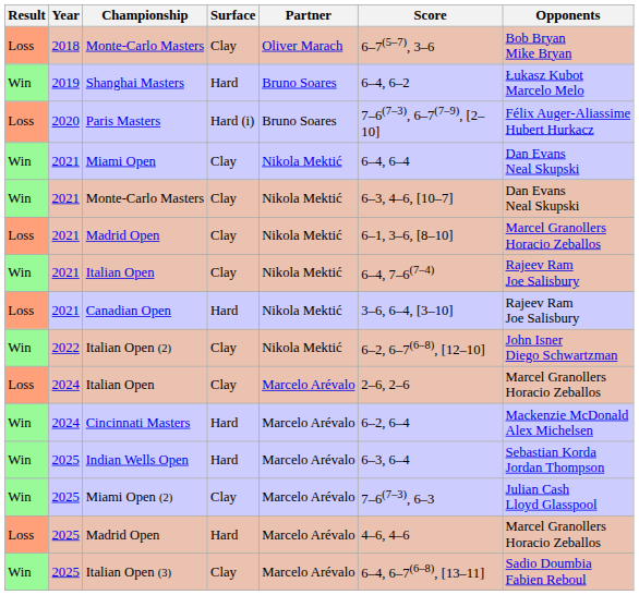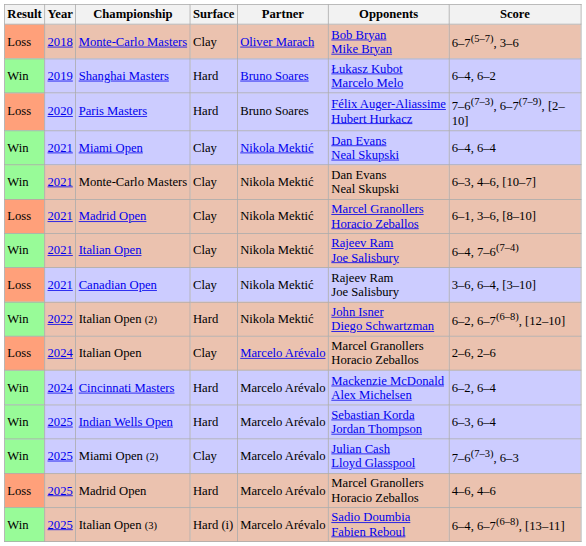 <table class="sortable wikitable">
 <tr>
 <th>Result</th>
 <th>Year</th>
 <th>Championship</th>
 <th>Surface</th>
 <th>Partner</th>
+<th>Opponents</th>
 <th class="unsortable" width=160>Score</th>
-<th>Opponents</th>
 </tr>
 <tr bgcolor=ebc2af>
 <td bgcolor=FFA07A>Loss</td>
 <td><a href='#'>2018</a></td>
 <td><a href='#'>Monte-Carlo Masters</a></td>
 <td>Clay</td>
 <td> <a href='#'>Oliver Marach</a></td>
+<td> <a href='#'>Bob Bryan</a><br> <a href='#'>Mike Bryan</a></td>
 <td>6–7<sup>(5–7)</sup>, 3–6</td>
-<td> <a href='#'>Bob Bryan</a><br> <a href='#'>Mike Bryan</a></td>
 </tr>
 <tr bgcolor=CCCCFF>
 <td bgcolor=98FB98>Win</td>
 <td><a href='#'>2019</a></td>
 <td><a href='#'>Shanghai Masters</a></td>
 <td>Hard</td>
 <td> <a href='#'>Bruno Soares</a></td>
+<td> <a href='#'>Łukasz Kubot</a><br> <a href='#'>Marcelo Melo</a></td>
 <td>6–4, 6–2</td>
-<td> <a href='#'>Łukasz Kubot</a><br> <a href='#'>Marcelo Melo</a></td>
 </tr>
 <tr bgcolor=CCCCFF>
 <td bgcolor=FFA07A>Loss</td>
 <td><a href='#'>2020</a></td>
 <td><a href='#'>Paris Masters</a></td>
-<td>Hard (i)</td>
+<td>Hard</td>
 <td> Bruno Soares</td>
+<td> <a href='#'>Félix Auger-Aliassime</a><br>  <a href='#'>Hubert Hurkacz</a></td>
 <td>7–6<sup>(7–3)</sup>, 6–7<sup>(7–9)</sup>, [2–10]</td>
-<td> <a href='#'>Félix Auger-Aliassime</a><br>  <a href='#'>Hubert Hurkacz</a></td>
 </tr>
 <tr bgcolor=CCCCFF>
 <td bgcolor=98FB98>Win</td>
 <td><a href='#'>2021</a></td>
 <td><a href='#'>Miami Open</a></td>
 <td>Clay</td>
 <td> <a href='#'>Nikola Mektić</a></td>
+<td> <a href='#'>Dan Evans</a><br> <a href='#'>Neal Skupski</a></td>
 <td>6–4, 6–4</td>
-<td> <a href='#'>Dan Evans</a><br> <a href='#'>Neal Skupski</a></td>
 </tr>
 <tr bgcolor=ebc2af>
 <td bgcolor=98FB98>Win</td>
 <td><a href='#'>2021</a></td>
 <td>Monte-Carlo Masters</td>
 <td>Clay</td>
 <td> Nikola Mektić</td>
+<td> Dan Evans<br> Neal Skupski</td>
 <td>6–3, 4–6, [10–7]</td>
-<td> Dan Evans<br> Neal Skupski</td>
 </tr>
 <tr bgcolor=ebc2af>
 <td bgcolor=FFA07A>Loss</td>
 <td><a href='#'>2021</a></td>
 <td><a href='#'>Madrid Open</a></td>
 <td>Clay</td>
 <td> Nikola Mektić</td>
+<td> <a href='#'>Marcel Granollers</a><br> <a href='#'>Horacio Zeballos</a></td>
 <td>6–1, 3–6, [8–10]</td>
-<td> <a href='#'>Marcel Granollers</a><br> <a href='#'>Horacio Zeballos</a></td>
 </tr>
 <tr bgcolor=ebc2af>
 <td bgcolor=98FB98>Win</td>
 <td><a href='#'>2021</a></td>
 <td><a href='#'>Italian Open</a></td>
 <td>Clay</td>
 <td> Nikola Mektić</td>
+<td> <a href='#'>Rajeev Ram</a><br> <a href='#'>Joe Salisbury</a></td>
 <td>6–4, 7–6<sup>(7–4)</sup></td>
-<td> <a href='#'>Rajeev Ram</a><br> <a href='#'>Joe Salisbury</a></td>
 </tr>
 <tr bgcolor=CCCCFF>
 <td bgcolor=FFA07A>Loss</td>
 <td><a href='#'>2021</a></td>
 <td><a href='#'>Canadian Open</a></td>
-<td>Hard</td>
+<td>Clay</td>
 <td> Nikola Mektić</td>
+<td> Rajeev Ram<br> Joe Salisbury</td>
 <td>3–6, 6–4, [3–10]</td>
-<td> Rajeev Ram<br> Joe Salisbury</td>
 </tr>
 <tr bgcolor=ebc2af>
 <td bgcolor=98FB98>Win</td>
 <td><a href='#'>2022</a></td>
 <td>Italian Open <small>(2)</small></td>
-<td>Clay</td>
+<td>Hard</td>
 <td> Nikola Mektić</td>
+<td> <a href='#'>John Isner</a><br> <a href='#'>Diego Schwartzman</a></td>
 <td>6–2, 6–7<sup>(6–8)</sup>, [12–10]</td>
-<td> <a href='#'>John Isner</a><br> <a href='#'>Diego Schwartzman</a></td>
 </tr>
 <tr bgcolor=ebc2af>
 <td bgcolor=FFA07A>Loss</td>
 <td><a href='#'>2024</a></td>
 <td>Italian Open</td>
 <td>Clay</td>
 <td> <a href='#'>Marcelo Arévalo</a></td>
+<td> Marcel Granollers<br> Horacio Zeballos</td>
 <td>2–6, 2–6</td>
-<td> Marcel Granollers<br> Horacio Zeballos</td>
 </tr>
 <tr bgcolor=ccccff>
 <td bgcolor=98fb98>Win</td>
 <td><a href='#'>2024</a></td>
 <td><a href='#'>Cincinnati Masters</a></td>
 <td>Hard</td>
 <td> Marcelo Arévalo</td>
+<td> <a href='#'>Mackenzie McDonald</a><br> <a href='#'>Alex Michelsen</a></td>
 <td>6–2, 6–4</td>
-<td> <a href='#'>Mackenzie McDonald</a><br> <a href='#'>Alex Michelsen</a></td>
 </tr>
 <tr bgcolor=ccccff>
 <td style="background:#98fb98;">Win</td>
 <td><a href='#'>2025</a></td>
 <td><a href='#'>Indian Wells Open</a></td>
 <td>Hard</td>
 <td> Marcelo Arévalo</td>
+<td> <a href='#'>Sebastian Korda</a><br> <a href='#'>Jordan Thompson</a></td>
 <td>6–3, 6–4</td>
-<td> <a href='#'>Sebastian Korda</a><br> <a href='#'>Jordan Thompson</a></td>
 </tr>
 <tr bgcolor=CCCCFF>
 <td style="background:#98fb98;">Win</td>
 <td><a href='#'>2025</a></td>
 <td>Miami Open <small>(2)</small></td>
 <td>Clay</td>
 <td> Marcelo Arévalo</td>
+<td> <a href='#'>Julian Cash</a><br> <a href='#'>Lloyd Glasspool</a></td>
 <td>7–6<sup>(7–3)</sup>, 6–3</td>
-<td> <a href='#'>Julian Cash</a><br> <a href='#'>Lloyd Glasspool</a></td>
 </tr>
 <tr bgcolor=ebc2af>
 <td bgcolor=FFA07A>Loss</td>
 <td><a href='#'>2025</a></td>
 <td>Madrid Open</td>
 <td>Hard</td>
 <td> Marcelo Arévalo</td>
+<td> Marcel Granollers<br> Horacio Zeballos</td>
 <td>4–6, 4–6</td>
-<td> Marcel Granollers<br> Horacio Zeballos</td>
 </tr>
 <tr bgcolor=ebc2af>
 <td style="background:#98fb98;">Win</td>
 <td><a href='#'>2025</a></td>
 <td>Italian Open <small>(3)</small></td>
-<td>Clay</td>
+<td>Hard (i)</td>
 <td> Marcelo Arévalo</td>
+<td> <a href='#'>Sadio Doumbia</a><br> <a href='#'>Fabien Reboul</a></td>
 <td>6–4, 6–7<sup>(6–8)</sup>, [13–11]</td>
-<td> <a href='#'>Sadio Doumbia</a><br> <a href='#'>Fabien Reboul</a></td>
 </tr>
 </table>
